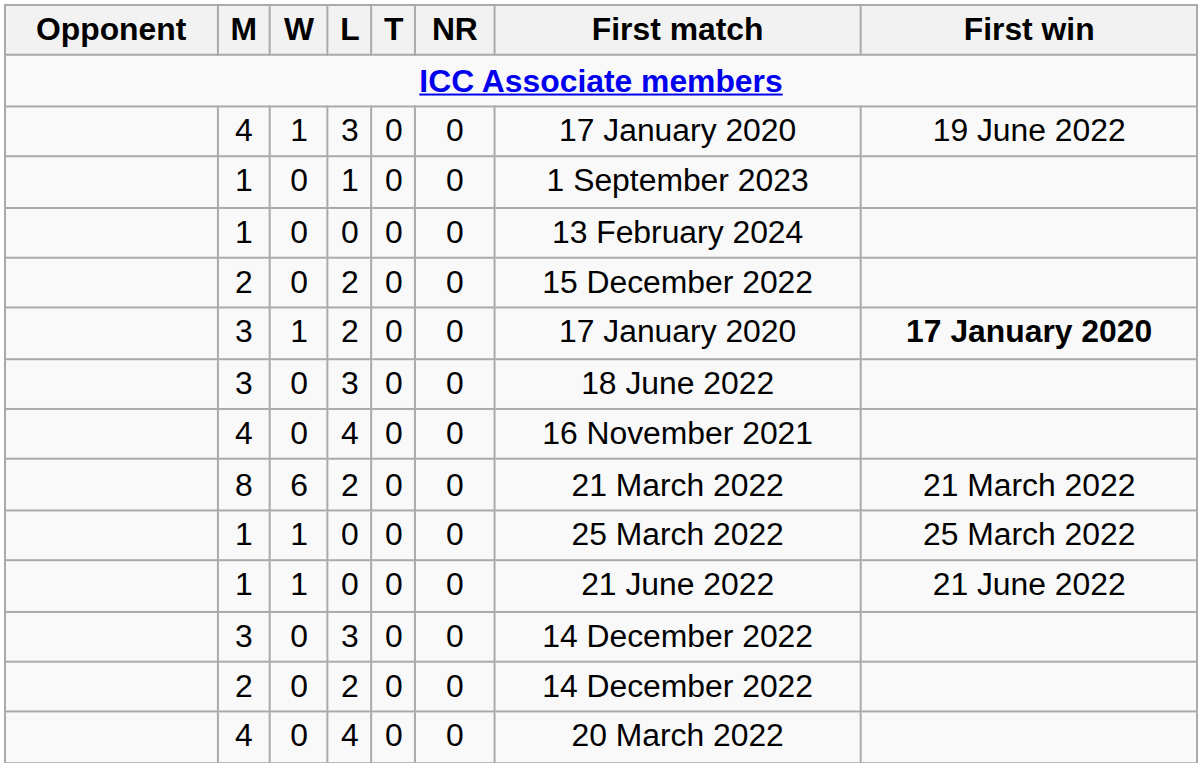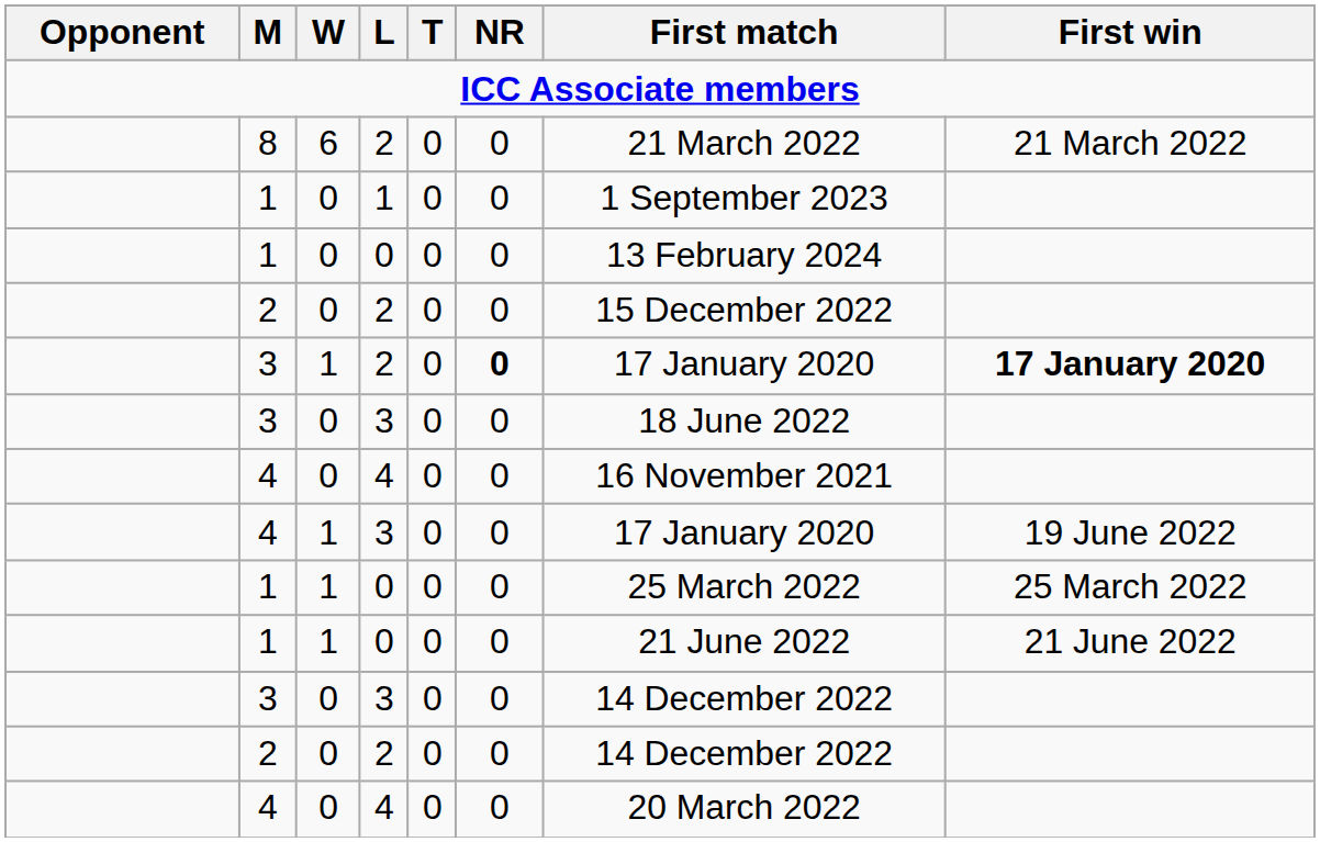 <table class="wikitable" style="text-align: center; width: 600px;">
 <tr>
 <th>Opponent</th>
 <th>M</th>
 <th>W</th>
 <th>L</th>
 <th>T</th>
 <th>NR</th>
 <th>First match</th>
 <th>First win</th>
 </tr>
 <tr>
 <td colspan="8" style="text-align: center;"><strong><a href='#'>ICC Associate members</a></strong></td>
 </tr>
 <tr>
 <td align=left></td>
-<td>4</td>
-<td>1</td>
-<td>3</td>
+<td>8</td>
+<td>6</td>
+<td>2</td>
 <td>0</td>
 <td>0</td>
-<td>17 January 2020</td>
-<td>19 June 2022</td>
+<td>21 March 2022</td>
+<td>21 March 2022</td>
 </tr>
 <tr>
 <td align=left></td>
 <td>1</td>
 <td>0</td>
 <td>1</td>
 <td>0</td>
 <td>0</td>
 <td>1 September 2023</td>
 <td></td>
 </tr>
 <tr>
 <td align=left></td>
 <td>1</td>
 <td>0</td>
 <td>0</td>
 <td>0</td>
 <td>0</td>
 <td>13 February 2024</td>
 <td></td>
 </tr>
 <tr>
 <td align=left></td>
 <td>2</td>
 <td>0</td>
 <td>2</td>
 <td>0</td>
 <td>0</td>
 <td>15 December 2022</td>
 <td></td>
 </tr>
 <tr>
 <td align=left></td>
 <td>3</td>
 <td>1</td>
 <td>2</td>
 <td>0</td>
-<td>0</td>
+<td><strong>0</strong></td>
 <td>17 January 2020</td>
 <td><strong>17 January 2020</strong></td>
 </tr>
 <tr>
 <td align=left></td>
 <td>3</td>
 <td>0</td>
 <td>3</td>
 <td>0</td>
 <td>0</td>
 <td>18 June 2022</td>
 <td></td>
 </tr>
 <tr>
 <td align=left></td>
 <td>4</td>
 <td>0</td>
 <td>4</td>
 <td>0</td>
 <td>0</td>
 <td>16 November 2021</td>
 <td></td>
 </tr>
 <tr>
 <td align=left></td>
-<td>8</td>
-<td>6</td>
-<td>2</td>
+<td>4</td>
+<td>1</td>
+<td>3</td>
 <td>0</td>
 <td>0</td>
-<td>21 March 2022</td>
-<td>21 March 2022</td>
+<td>17 January 2020</td>
+<td>19 June 2022</td>
 </tr>
 <tr>
 <td align=left></td>
 <td>1</td>
 <td>1</td>
 <td>0</td>
 <td>0</td>
 <td>0</td>
 <td>25 March 2022</td>
 <td>25 March 2022</td>
 </tr>
 <tr>
 <td align=left></td>
 <td>1</td>
 <td>1</td>
 <td>0</td>
 <td>0</td>
 <td>0</td>
 <td>21 June 2022</td>
 <td>21 June 2022</td>
 </tr>
 <tr>
 <td align=left></td>
 <td>3</td>
 <td>0</td>
 <td>3</td>
 <td>0</td>
 <td>0</td>
 <td>14 December 2022</td>
 <td></td>
 </tr>
 <tr>
 <td align=left></td>
 <td>2</td>
 <td>0</td>
 <td>2</td>
 <td>0</td>
 <td>0</td>
 <td>14 December 2022</td>
 <td></td>
 </tr>
 <tr>
 <td align=left></td>
 <td>4</td>
 <td>0</td>
 <td>4</td>
 <td>0</td>
 <td>0</td>
 <td>20 March 2022</td>
 <td></td>
 </tr>
 </table>
